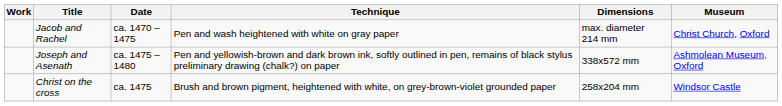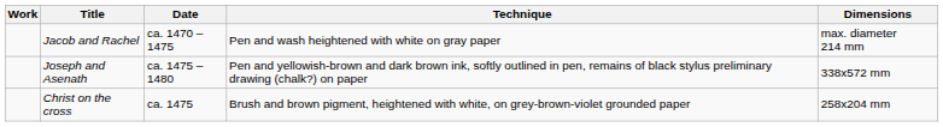 <table class="wikitable">
 <tr>
 <th><strong>Work</strong></th>
 <th><strong>Title</strong></th>
 <th><strong>Date</strong></th>
 <th><strong>Technique</strong></th>
 <th><strong>Dimensions</strong></th>
-<th><strong>Museum</strong></th>
 </tr>
 <tr>
 <td></td>
 <td><em>Jacob and Rachel</em></td>
 <td>ca. 1470 – 1475</td>
 <td>Pen and wash heightened with white on gray paper</td>
 <td>max. diameter 214 mm</td>
-<td><a href='#'>Christ Church</a>, <a href='#'>Oxford</a></td>
 </tr>
 <tr>
 <td></td>
 <td><em>Joseph and Asenath</em></td>
 <td>ca. 1475 – 1480</td>
 <td>Pen and yellowish-brown and dark brown ink, softly outlined in pen, remains of black stylus preliminary drawing (chalk?) on paper</td>
 <td>338x572 mm</td>
-<td><a href='#'>Ashmolean Museum, Oxford</a></td>
 </tr>
 <tr>
 <td></td>
 <td><em>Christ on the cross</em></td>
 <td>ca. 1475</td>
 <td>Brush and brown pigment, heightened with white, on grey-brown-violet grounded paper</td>
 <td>258x204 mm</td>
-<td><a href='#'>Windsor Castle</a></td>
 </tr>
 </table>
